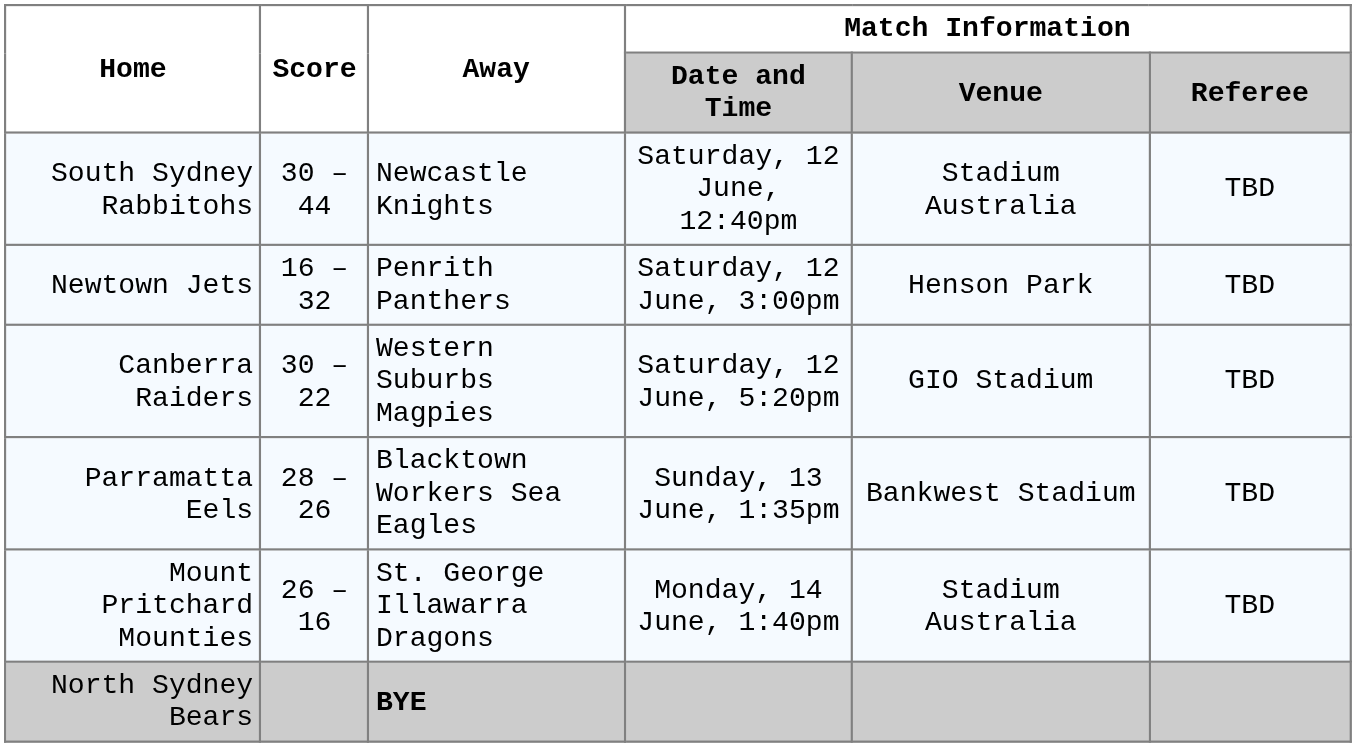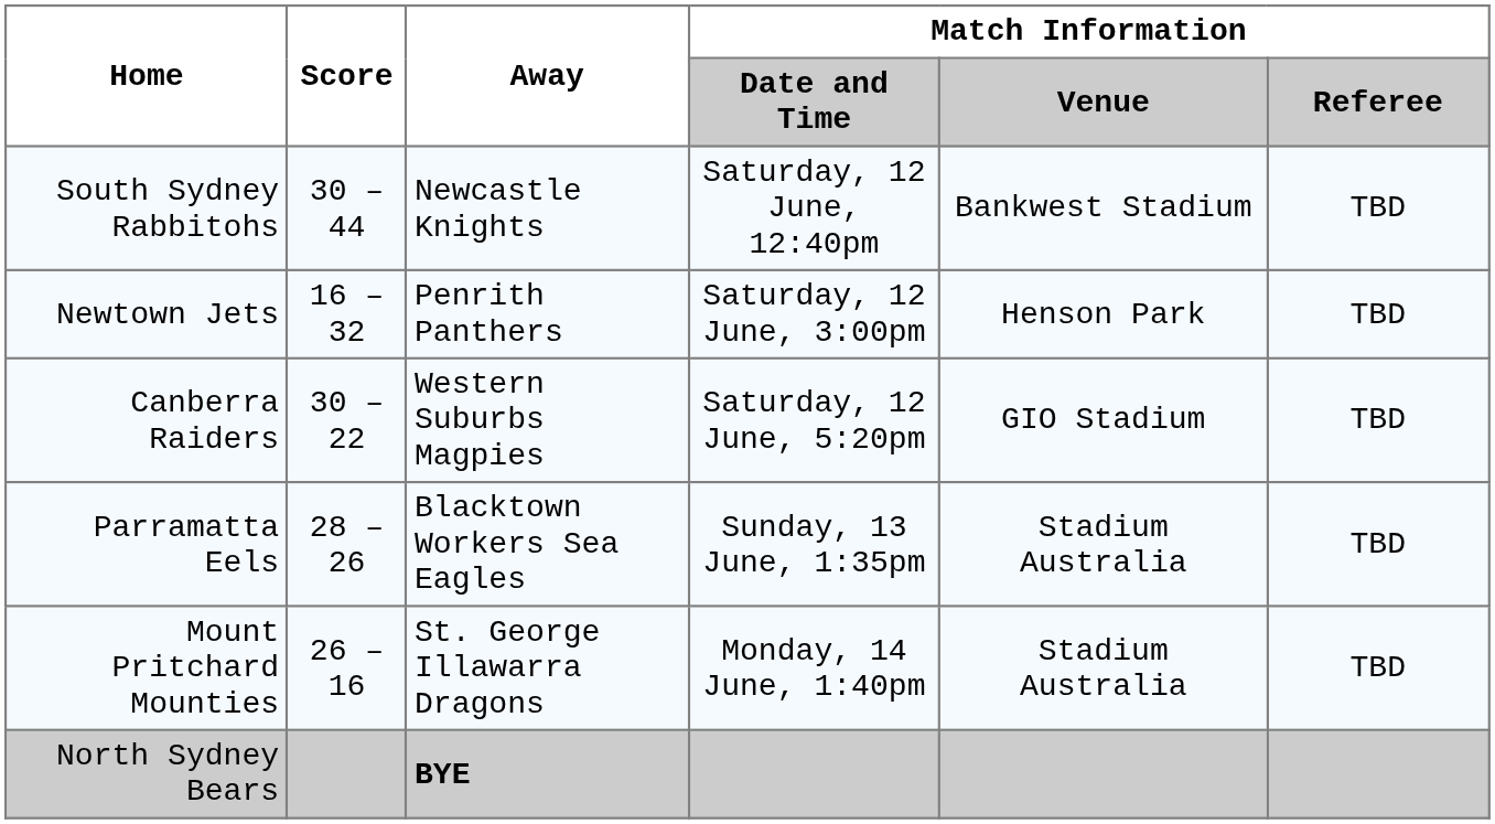 <table border="1" cellpadding="3" cellspacing="0" width="100%" style="border-collapse:collapse;  text-align:center;">
 <tr>
 <th rowspan="2" width="19%">Home</th>
 <th rowspan="2" width="8%">Score</th>
 <th rowspan="2" width="19%">Away</th>
 <th colspan="3">Match Information</th>
 </tr>
 <tr bgcolor="#CCCCCC">
 <th width="17%">Date and Time</th>
 <th width="22%">Venue</th>
 <th width="50%">Referee</th>
 </tr>
 <tr style="text-align:center; background:#f5faff;">
 <td align="right">South Sydney Rabbitohs </td>
 <td>30 – 44</td>
 <td align="left"> Newcastle Knights</td>
 <td>Saturday, 12 June, 12:40pm</td>
-<td>Stadium Australia</td>
+<td>Bankwest Stadium</td>
 <td>TBD</td>
 </tr>
 <tr style="text-align:center; background:#f5faff;">
 <td align="right">Newtown Jets </td>
 <td>16 – 32</td>
 <td align="left"> Penrith Panthers</td>
 <td>Saturday, 12 June, 3:00pm</td>
 <td>Henson Park</td>
 <td>TBD</td>
 </tr>
 <tr style="text-align:center; background:#f5faff;">
 <td align="right">Canberra Raiders </td>
 <td>30 – 22</td>
 <td align="left"> Western Suburbs Magpies</td>
 <td>Saturday, 12 June, 5:20pm</td>
 <td>GIO Stadium</td>
 <td>TBD</td>
 </tr>
 <tr style="text-align:center; background:#f5faff;">
 <td align="right">Parramatta Eels </td>
 <td>28 – 26</td>
 <td align="left"> Blacktown Workers Sea Eagles</td>
 <td>Sunday, 13 June, 1:35pm</td>
-<td>Bankwest Stadium</td>
+<td>Stadium Australia</td>
 <td>TBD</td>
 </tr>
 <tr style="text-align:center; background:#f5faff;">
 <td align="right">Mount Pritchard Mounties </td>
 <td>26 – 16</td>
 <td align="left"> St. George Illawarra Dragons</td>
 <td>Monday, 14 June, 1:40pm</td>
 <td>Stadium Australia</td>
 <td>TBD</td>
 </tr>
 <tr style="text-align:center; background:#CCCCCC;">
 <td align="right">North Sydney Bears </td>
 <td></td>
 <td align="left"><strong>BYE</strong></td>
 <td></td>
 <td></td>
 <td></td>
 </tr>
 </table>
